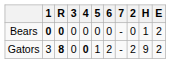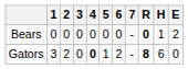 <table align = right border="2" cellpadding="4" cellspacing="0" style="margin: 1em 1em 1em 1em; background: #F9F9F9; border: 1px #aaa solid; border-collapse: collapse;">
 <tr align=center style="background: #F2F2F2;">
 <th></th>
 <th>1</th>
-<th>R</th>
+<th>2</th>
 <th>3</th>
 <th>4</th>
 <th>5</th>
 <th>6</th>
 <th>7</th>
-<th>2</th>
+<th>R</th>
 <th>H</th>
 <th>E</th>
 </tr>
 <tr align=center>
 <td>Bears</td>
-<td><strong>0</strong></td>
-<td><strong>0</strong></td>
+<td>0</td>
+<td>0</td>
 <td>0</td>
 <td>0</td>
 <td>0</td>
 <td>0</td>
 <td>-</td>
-<td>0</td>
+<td><strong>0</strong></td>
 <td>1</td>
 <td>2</td>
 </tr>
 <tr align=center>
 <td>Gators</td>
 <td>3</td>
-<td><strong>8</strong></td>
+<td>2</td>
 <td>0</td>
 <td><strong>0</strong></td>
 <td>1</td>
 <td>2</td>
 <td>-</td>
-<td>2</td>
-<td>9</td>
-<td>2</td>
+<td><strong>8</strong></td>
+<td>6</td>
+<td>0</td>
 </tr>
 </table>
